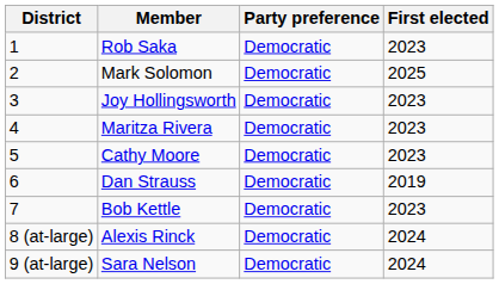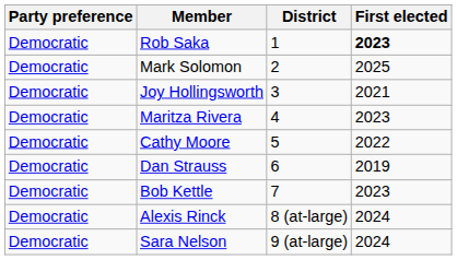 <table class="wikitable sortable">
 <tr>
+<th>Party preference</th>
+<th>Member</th>
 <th>District</th>
-<th>Member</th>
-<th>Party preference</th>
 <th>First elected</th>
 </tr>
 <tr>
+<td><a href='#'>Democratic</a></td>
+<td><a href='#'>Rob Saka</a></td>
 <td>1</td>
-<td><a href='#'>Rob Saka</a></td>
+<td><strong>2023</strong></td>
+</tr>
+<tr>
 <td><a href='#'>Democratic</a></td>
+<td>Mark Solomon</td>
+<td>2</td>
+<td>2025</td>
+</tr>
+<tr>
+<td><a href='#'>Democratic</a></td>
+<td><a href='#'>Joy Hollingsworth</a></td>
+<td>3</td>
+<td>2021</td>
+</tr>
+<tr>
+<td><a href='#'>Democratic</a></td>
+<td><a href='#'>Maritza Rivera</a></td>
+<td>4</td>
 <td>2023</td>
 </tr>
 <tr>
-<td>2</td>
-<td>Mark Solomon</td>
 <td><a href='#'>Democratic</a></td>
-<td>2025</td>
+<td><a href='#'>Cathy Moore</a></td>
+<td>5</td>
+<td>2022</td>
 </tr>
 <tr>
-<td>3</td>
-<td><a href='#'>Joy Hollingsworth</a></td>
 <td><a href='#'>Democratic</a></td>
+<td><a href='#'>Dan Strauss</a></td>
+<td>6</td>
+<td>2019</td>
+</tr>
+<tr>
+<td><a href='#'>Democratic</a></td>
+<td><a href='#'>Bob Kettle</a></td>
+<td>7</td>
 <td>2023</td>
 </tr>
 <tr>
-<td>4</td>
-<td><a href='#'>Maritza Rivera</a></td>
 <td><a href='#'>Democratic</a></td>
-<td>2023</td>
-</tr>
-<tr>
-<td>5</td>
-<td><a href='#'>Cathy Moore</a></td>
-<td><a href='#'>Democratic</a></td>
-<td>2023</td>
-</tr>
-<tr>
-<td>6</td>
-<td><a href='#'>Dan Strauss</a></td>
-<td><a href='#'>Democratic</a></td>
-<td>2019</td>
-</tr>
-<tr>
-<td>7</td>
-<td><a href='#'>Bob Kettle</a></td>
-<td><a href='#'>Democratic</a></td>
-<td>2023</td>
-</tr>
-<tr>
+<td><a href='#'>Alexis Rinck</a></td>
 <td>8 (at-large)</td>
-<td><a href='#'>Alexis Rinck</a></td>
-<td><a href='#'>Democratic</a></td>
 <td>2024</td>
 </tr>
 <tr>
+<td><a href='#'>Democratic</a></td>
+<td><a href='#'>Sara Nelson</a></td>
 <td>9 (at-large)</td>
-<td><a href='#'>Sara Nelson</a></td>
-<td><a href='#'>Democratic</a></td>
 <td>2024</td>
 </tr>
 </table>
